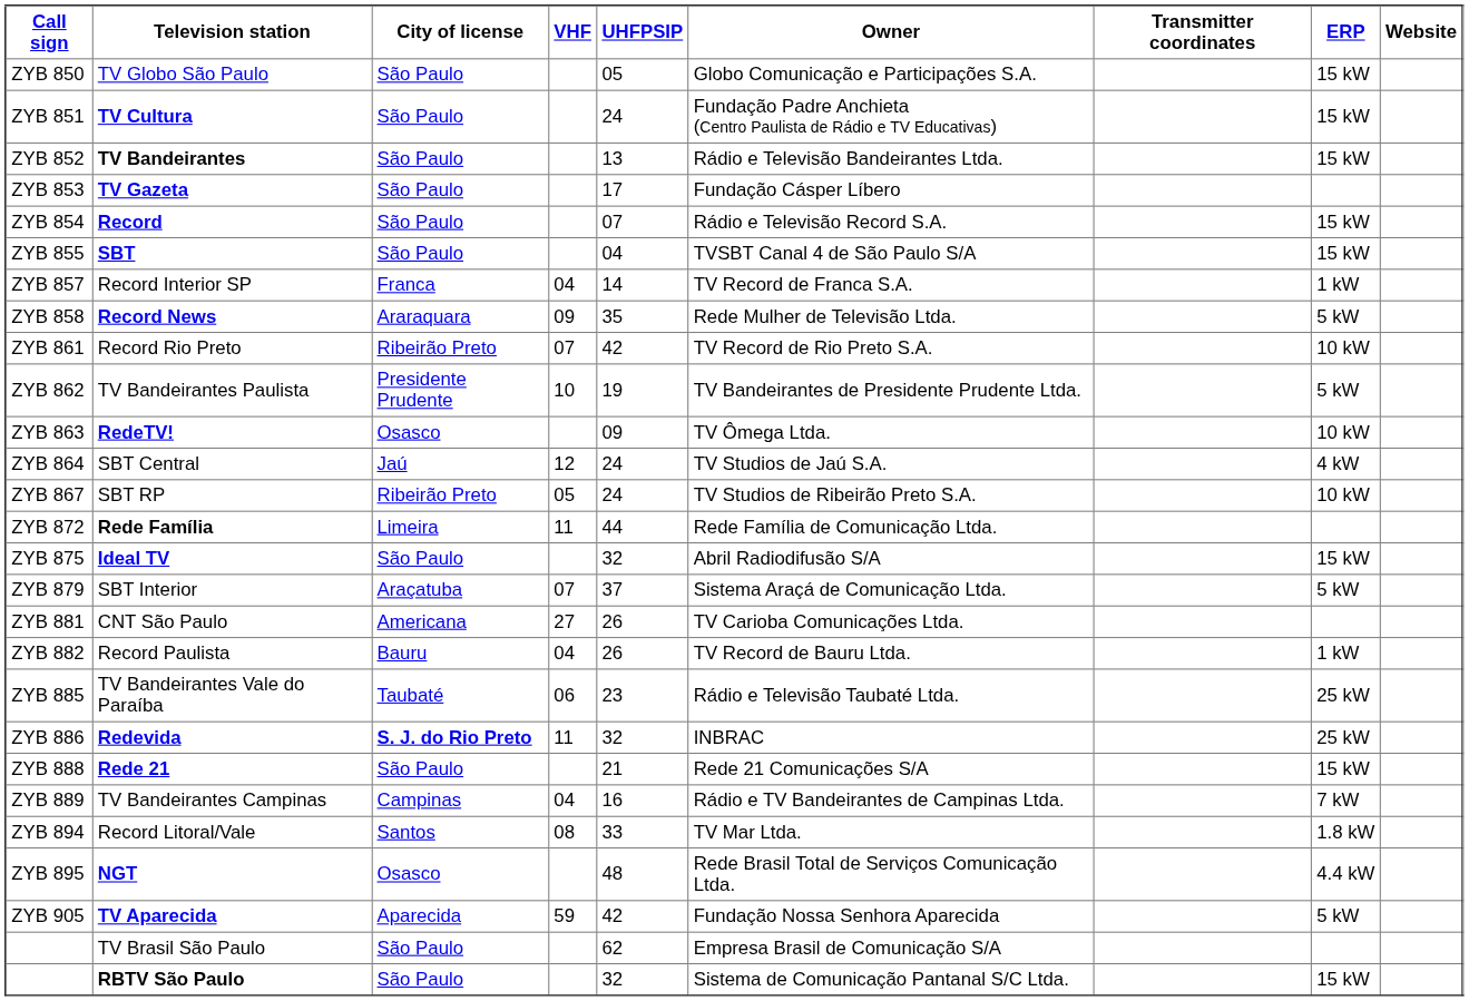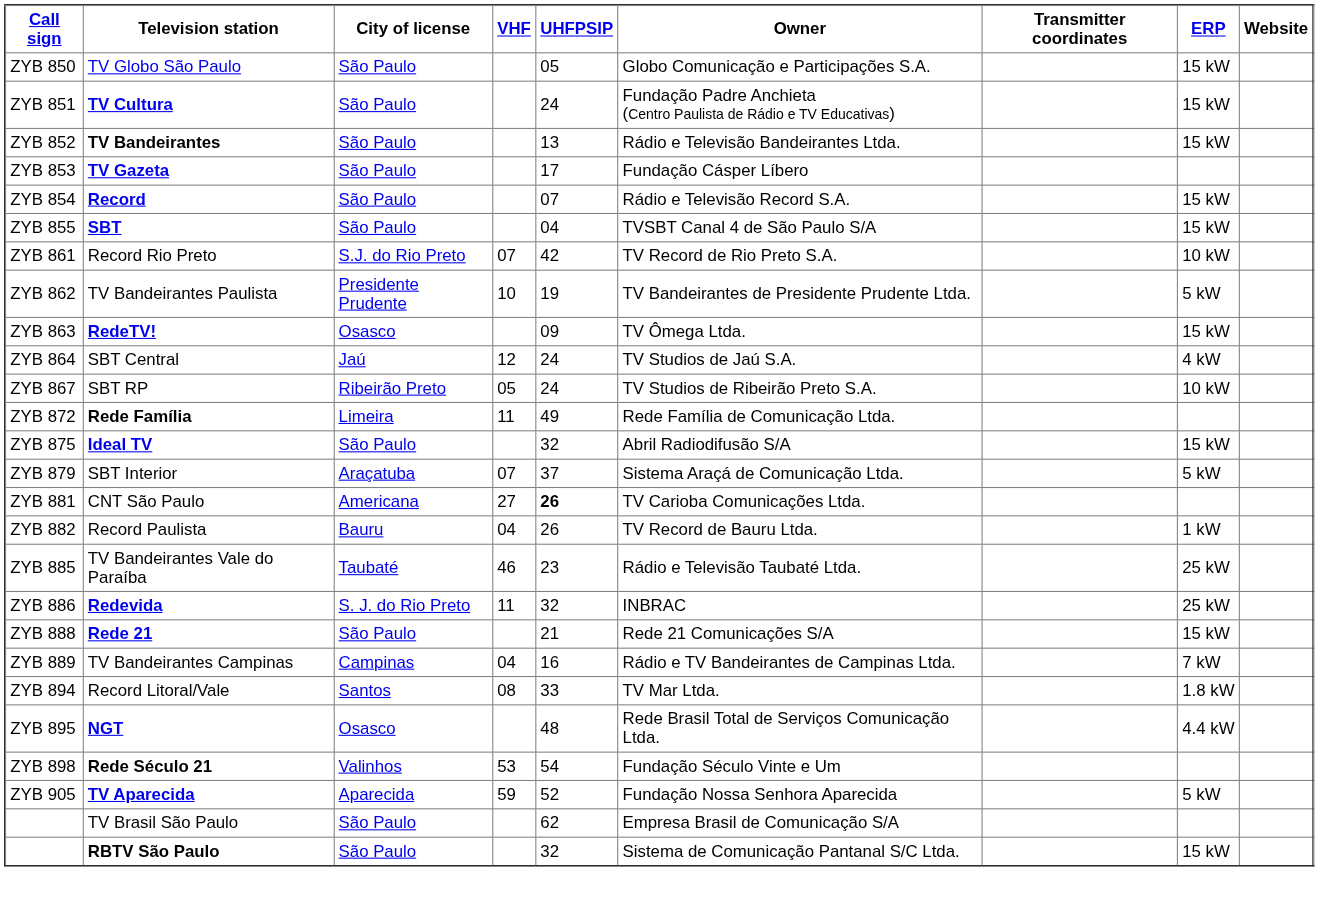 <table border = " 2 " cellpadding = " 4 " cellspacing = " 0 " style = " margin: 1em 1em 1em 0 ; border: 1px solid # aaa ; border-collapse : collapse ; font-size : 60 % ; ">
 <tr>
 <th><a href='#'>Call sign</a></th>
 <th>Television station</th>
 <th>City of license</th>
 <th><a href='#'>VHF</a></th>
 <th><a href='#'>UHF</a><a href='#'>PSIP</a></th>
 <th>Owner</th>
 <th>Transmitter coordinates</th>
 <th><a href='#'>ERP</a></th>
 <th>Website</th>
 </tr>
 <tr>
 <td>ZYB 850</td>
 <td><a href='#'>TV Globo São Paulo</a></td>
 <td><a href='#'>São Paulo</a></td>
 <td></td>
 <td>05</td>
 <td>Globo Comunicação e Participações S.A.</td>
 <td></td>
 <td>15 kW</td>
 <td></td>
 </tr>
 <tr>
 <td>ZYB 851</td>
 <td><strong><a href='#'>TV Cultura</a></strong></td>
 <td><a href='#'>São Paulo</a></td>
 <td></td>
 <td>24</td>
 <td>Fundação Padre Anchieta<br>(<small>Centro Paulista de Rádio e TV Educativas</small>)</td>
 <td></td>
 <td>15 kW</td>
 <td></td>
 </tr>
 <tr>
 <td>ZYB 852</td>
 <td><strong>TV Bandeirantes</strong></td>
 <td><a href='#'>São Paulo</a></td>
 <td></td>
 <td>13</td>
 <td>Rádio e Televisão Bandeirantes Ltda.</td>
 <td></td>
 <td>15 kW</td>
 <td></td>
 </tr>
 <tr>
 <td>ZYB 853</td>
 <td><strong><a href='#'>TV Gazeta</a></strong></td>
 <td><a href='#'>São Paulo</a></td>
 <td></td>
 <td>17</td>
 <td>Fundação Cásper Líbero</td>
 <td></td>
 <td></td>
 <td></td>
 </tr>
 <tr>
 <td>ZYB 854</td>
 <td><strong><a href='#'>Record</a></strong></td>
 <td><a href='#'>São Paulo</a></td>
 <td></td>
 <td>07</td>
 <td>Rádio e Televisão Record S.A.</td>
 <td></td>
 <td>15 kW</td>
 <td></td>
 </tr>
 <tr>
 <td>ZYB 855</td>
 <td><strong><a href='#'>SBT</a></strong></td>
 <td><a href='#'>São Paulo</a></td>
 <td></td>
 <td>04</td>
 <td>TVSBT Canal 4 de São Paulo S/A</td>
 <td></td>
 <td>15 kW</td>
 <td></td>
 </tr>
 <tr>
-<td>ZYB 857</td>
-<td>Record Interior SP</td>
-<td><a href='#'>Franca</a></td>
-<td>04</td>
-<td>14</td>
-<td>TV Record de Franca S.A.</td>
-<td></td>
-<td>1 kW</td>
-<td></td>
-</tr>
-<tr>
-<td>ZYB 858</td>
-<td><strong><a href='#'>Record News</a></strong></td>
-<td><a href='#'>Araraquara</a></td>
-<td>09</td>
-<td>35</td>
-<td>Rede Mulher de Televisão Ltda.</td>
-<td></td>
-<td>5 kW</td>
-<td></td>
-</tr>
-<tr>
 <td>ZYB 861</td>
 <td>Record Rio Preto</td>
-<td><a href='#'>Ribeirão Preto</a></td>
+<td><a href='#'>S.J. do Rio Preto</a></td>
 <td>07</td>
 <td>42</td>
 <td>TV Record de Rio Preto S.A.</td>
 <td></td>
 <td>10 kW</td>
 <td></td>
 </tr>
 <tr>
 <td>ZYB 862</td>
 <td>TV Bandeirantes Paulista</td>
 <td><a href='#'>Presidente Prudente</a></td>
 <td>10</td>
 <td>19</td>
 <td>TV Bandeirantes de Presidente Prudente Ltda.</td>
 <td></td>
 <td>5 kW</td>
 <td></td>
 </tr>
 <tr>
 <td>ZYB 863</td>
 <td><strong><a href='#'>RedeTV!</a></strong></td>
 <td><a href='#'>Osasco</a></td>
 <td></td>
 <td>09</td>
 <td>TV Ômega Ltda.</td>
 <td></td>
-<td>10 kW</td>
+<td>15 kW</td>
 <td></td>
 </tr>
 <tr>
 <td>ZYB 864</td>
 <td>SBT Central</td>
 <td><a href='#'>Jaú</a></td>
 <td>12</td>
 <td>24</td>
 <td>TV Studios de Jaú S.A.</td>
 <td></td>
 <td>4 kW</td>
 <td></td>
 </tr>
 <tr>
 <td>ZYB 867</td>
 <td>SBT RP</td>
 <td><a href='#'>Ribeirão Preto</a></td>
 <td>05</td>
 <td>24</td>
 <td>TV Studios de Ribeirão Preto S.A.</td>
 <td></td>
 <td>10 kW</td>
 <td></td>
 </tr>
 <tr>
 <td>ZYB 872</td>
 <td><strong>Rede Família</strong></td>
 <td><a href='#'>Limeira</a></td>
 <td>11</td>
-<td>44</td>
+<td>49</td>
 <td>Rede Família de Comunicação Ltda.</td>
 <td></td>
 <td></td>
 <td></td>
 </tr>
 <tr>
 <td>ZYB 875</td>
 <td><strong><a href='#'>Ideal TV</a></strong></td>
 <td><a href='#'>São Paulo</a></td>
 <td></td>
 <td>32</td>
 <td>Abril Radiodifusão S/A</td>
 <td></td>
 <td>15 kW</td>
 <td></td>
 </tr>
 <tr>
 <td>ZYB 879</td>
 <td>SBT Interior</td>
 <td><a href='#'>Araçatuba</a></td>
 <td>07</td>
 <td>37</td>
 <td>Sistema Araçá de Comunicação Ltda.</td>
 <td></td>
 <td>5 kW</td>
 <td></td>
 </tr>
 <tr>
 <td>ZYB 881</td>
 <td>CNT São Paulo</td>
 <td><a href='#'>Americana</a></td>
 <td>27</td>
-<td>26</td>
+<td><strong>26</strong></td>
 <td>TV Carioba Comunicações Ltda.</td>
 <td></td>
 <td></td>
 <td></td>
 </tr>
 <tr>
 <td>ZYB 882</td>
 <td>Record Paulista</td>
 <td><a href='#'>Bauru</a></td>
 <td>04</td>
 <td>26</td>
 <td>TV Record de Bauru Ltda.</td>
 <td></td>
 <td>1 kW</td>
 <td></td>
 </tr>
 <tr>
 <td>ZYB 885</td>
 <td>TV Bandeirantes Vale do Paraíba</td>
 <td><a href='#'>Taubaté</a></td>
-<td>06</td>
+<td>46</td>
 <td>23</td>
 <td>Rádio e Televisão Taubaté Ltda.</td>
 <td></td>
 <td>25 kW</td>
 <td></td>
 </tr>
 <tr>
 <td>ZYB 886</td>
 <td><strong><a href='#'>Redevida</a></strong></td>
-<td><strong><a href='#'>S. J. do Rio Preto</a></strong></td>
+<td><a href='#'>S. J. do Rio Preto</a></td>
 <td>11</td>
 <td>32</td>
 <td>INBRAC</td>
 <td></td>
 <td>25 kW</td>
 <td></td>
 </tr>
 <tr>
 <td>ZYB 888</td>
 <td><strong><a href='#'>Rede 21</a></strong></td>
 <td><a href='#'>São Paulo</a></td>
 <td></td>
 <td>21</td>
 <td>Rede 21 Comunicações S/A</td>
 <td></td>
 <td>15 kW</td>
 <td></td>
 </tr>
 <tr>
 <td>ZYB 889</td>
 <td>TV Bandeirantes Campinas</td>
 <td><a href='#'>Campinas</a></td>
 <td>04</td>
 <td>16</td>
 <td>Rádio e TV Bandeirantes de Campinas Ltda.</td>
 <td></td>
 <td>7 kW</td>
 <td></td>
 </tr>
 <tr>
 <td>ZYB 894</td>
 <td>Record Litoral/Vale</td>
 <td><a href='#'>Santos</a></td>
 <td>08</td>
 <td>33</td>
 <td>TV Mar Ltda.</td>
 <td></td>
 <td>1.8 kW</td>
 <td></td>
 </tr>
 <tr>
 <td>ZYB 895</td>
 <td><strong><a href='#'>NGT</a></strong></td>
 <td><a href='#'>Osasco</a></td>
 <td></td>
 <td>48</td>
 <td>Rede Brasil Total de Serviços Comunicação Ltda.</td>
 <td></td>
 <td>4.4 kW</td>
 <td></td>
 </tr>
 <tr>
+<td>ZYB 898</td>
+<td><strong>Rede Século 21</strong></td>
+<td><a href='#'>Valinhos</a></td>
+<td>53</td>
+<td>54</td>
+<td>Fundação Século Vinte e Um</td>
+<td></td>
+<td></td>
+<td></td>
+</tr>
+<tr>
 <td>ZYB 905</td>
 <td><strong><a href='#'>TV Aparecida</a></strong></td>
 <td><a href='#'>Aparecida</a></td>
 <td>59</td>
-<td>42</td>
+<td>52</td>
 <td>Fundação Nossa Senhora Aparecida</td>
 <td></td>
 <td>5 kW</td>
 <td></td>
 </tr>
 <tr>
 <td></td>
 <td>TV Brasil São Paulo</td>
 <td><a href='#'>São Paulo</a></td>
 <td></td>
 <td>62</td>
 <td>Empresa Brasil de Comunicação S/A</td>
 <td></td>
 <td></td>
 <td></td>
 </tr>
 <tr>
 <td></td>
 <td><strong>RBTV São Paulo</strong></td>
 <td><a href='#'>São Paulo</a></td>
 <td></td>
 <td>32</td>
 <td>Sistema de Comunicação Pantanal S/C Ltda.</td>
 <td></td>
 <td>15 kW</td>
 <td></td>
 </tr>
 <tr>
 </tr>
 </table>
